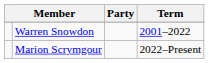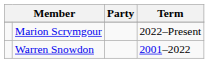 <table class="wikitable">
 <tr>
 <th colspan="2">Member</th>
 <th>Party</th>
 <th>Term</th>
 </tr>
 <tr>
 </tr>
 <tr>
 <td> </td>
+<td><a href='#'>Marion Scrymgour</a></td>
+<td></td>
+<td>2022–Present</td>
+</tr>
+<tr>
+<td> </td>
 <td><a href='#'>Warren Snowdon</a></td>
 <td></td>
 <td><a href='#'>2001</a>–2022</td>
 </tr>
-<tr>
-<td> </td>
-<td><a href='#'>Marion Scrymgour</a></td>
-<td></td>
-<td>2022–Present</td>
-</tr>
 </table>
